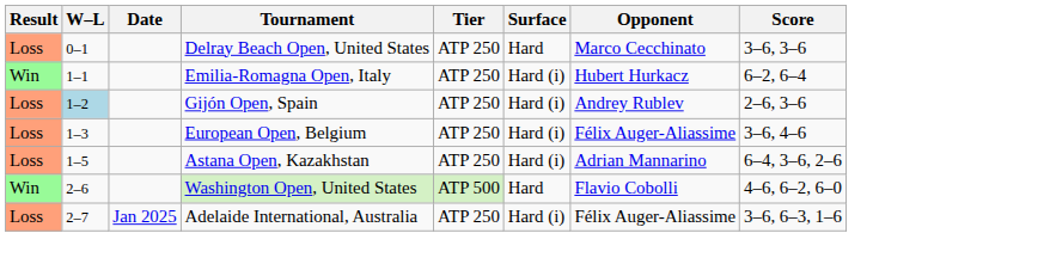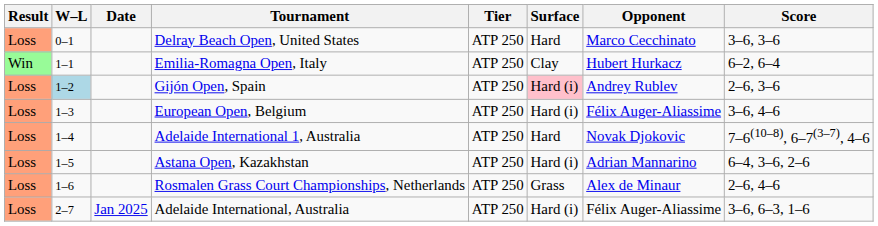 <table class="sortable wikitable">
 <tr>
 <th>Result</th>
 <th class=unsortable>W–L</th>
 <th>Date</th>
 <th>Tournament</th>
 <th>Tier</th>
 <th>Surface</th>
 <th>Opponent</th>
 <th class=unsortable>Score</th>
 </tr>
 <tr>
 <td bgcolor=ffa07a>Loss</td>
 <td><small>0–1</small></td>
 <td><a href='#'></a></td>
 <td><a href='#'>Delray Beach Open</a>, United States</td>
 <td>ATP 250</td>
 <td>Hard</td>
 <td> <a href='#'>Marco Cecchinato</a></td>
 <td>3–6, 3–6</td>
 </tr>
 <tr>
 <td bgcolor=98fb98>Win</td>
 <td><small>1–1</small></td>
 <td><a href='#'></a></td>
 <td><a href='#'>Emilia-Romagna Open</a>, Italy</td>
 <td>ATP 250</td>
-<td>Hard (i)</td>
+<td>Clay</td>
 <td> <a href='#'>Hubert Hurkacz</a></td>
 <td>6–2, 6–4</td>
 </tr>
 <tr>
 <td bgcolor=ffa07a>Loss</td>
 <td style="background: lightblue;"><small>1–2</small></td>
 <td><a href='#'></a></td>
 <td><a href='#'>Gijón Open</a>, Spain</td>
 <td>ATP 250</td>
-<td>Hard (i)</td>
+<td style="background: pink;">Hard (i)</td>
 <td> <a href='#'>Andrey Rublev</a></td>
 <td>2–6, 3–6</td>
 </tr>
 <tr>
 <td bgcolor=ffa07a>Loss</td>
 <td><small>1–3</small></td>
 <td><a href='#'></a></td>
 <td><a href='#'>European Open</a>, Belgium</td>
 <td>ATP 250</td>
 <td>Hard (i)</td>
 <td> <a href='#'>Félix Auger-Aliassime</a></td>
 <td>3–6, 4–6</td>
 </tr>
 <tr>
 <td bgcolor=ffa07a>Loss</td>
+<td><small>1–4</small></td>
+<td><a href='#'></a></td>
+<td><a href='#'>Adelaide International 1</a>, Australia</td>
+<td>ATP 250</td>
+<td>Hard</td>
+<td> <a href='#'>Novak Djokovic</a></td>
+<td>7–6<sup>(10–8)</sup>, 6–7<sup>(3–7)</sup>, 4–6</td>
+</tr>
+<tr>
+<td bgcolor=ffa07a>Loss</td>
 <td><small>1–5</small></td>
 <td><a href='#'></a></td>
 <td><a href='#'>Astana Open</a>, Kazakhstan</td>
 <td>ATP 250</td>
 <td>Hard (i)</td>
 <td> <a href='#'>Adrian Mannarino</a></td>
 <td>6–4, 3–6, 2–6</td>
 </tr>
 <tr>
-<td bgcolor=98fb98>Win</td>
-<td><small>2–6</small></td>
+<td bgcolor=ffa07a>Loss</td>
+<td><small>1–6</small></td>
 <td><a href='#'></a></td>
-<td bgcolor=d4f1c5><a href='#'>Washington Open</a>, United States</td>
-<td bgcolor=d4f1c5>ATP 500</td>
-<td>Hard</td>
-<td> <a href='#'>Flavio Cobolli</a></td>
-<td>4–6, 6–2, 6–0</td>
+<td><a href='#'>Rosmalen Grass Court Championships</a>, Netherlands</td>
+<td>ATP 250</td>
+<td>Grass</td>
+<td> <a href='#'>Alex de Minaur</a></td>
+<td>2–6, 4–6</td>
 </tr>
 <tr>
 <td bgcolor=ffa07a>Loss</td>
 <td><small>2–7</small></td>
 <td><a href='#'>Jan 2025</a></td>
 <td>Adelaide International, Australia</td>
 <td>ATP 250</td>
 <td>Hard (i)</td>
 <td> Félix Auger-Aliassime</td>
 <td>3–6, 6–3, 1–6</td>
 </tr>
 </table>
